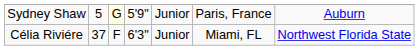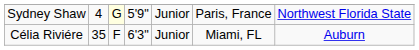 <table class="wikitable sortable" style="text-align: center">
 <tr align=center>
 </tr>
 <tr>
 <td>Sydney Shaw</td>
-<td>5</td>
+<td>4</td>
 <td style="background: lightyellow;">G</td>
 <td>5'9"</td>
 <td>Junior</td>
 <td>Paris, France</td>
-<td><a href='#'>Auburn</a></td>
+<td><a href='#'>Northwest Florida State</a></td>
 </tr>
 <tr>
 <td>Célia Riviére</td>
-<td>37</td>
+<td>35</td>
 <td>F</td>
 <td>6'3"</td>
 <td>Junior</td>
 <td>Miami, FL</td>
-<td><a href='#'>Northwest Florida State</a></td>
+<td><a href='#'>Auburn</a></td>
 </tr>
 </table>
